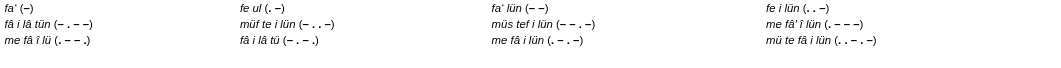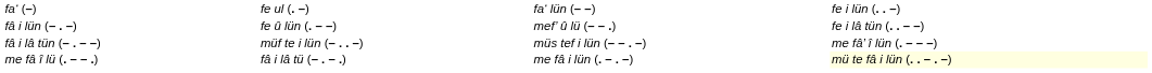 <table align=left border=0 cellpadding=2 cellspacing=0 width="98%">
 <tr>
 <td>     </td>
 <td><em>fa‘</em> (<strong>–</strong>)</td>
 <td><em>fe ul</em> (<strong>. –</strong>)</td>
 <td><em>fa‘ lün</em> (<strong>– –</strong>)</td>
 <td><em>fe i lün</em> (<strong>. . –</strong>)</td>
+</tr>
+<tr>
+<td>     </td>
+<td><em>fâ i lün</em> (<strong>– . –</strong>)</td>
+<td><em>fe û lün</em> (<strong>. – –</strong>)</td>
+<td><em>mef’ û lü</em> (<strong>– – .</strong>)</td>
+<td><em>fe i lâ tün</em> (<strong>. . – –</strong>)</td>
 </tr>
 <tr>
 <td>     </td>
 <td><em>fâ i lâ tün</em> (<strong>– . – –</strong>)</td>
 <td><em>müf te i lün</em> (<strong>– . . –</strong>)</td>
 <td><em>müs tef i lün</em> (<strong>– – . –</strong>)</td>
 <td><em>me fâ’ î lün</em> (<strong>. – – –</strong>)</td>
 </tr>
 <tr>
 <td>     </td>
 <td><em>me fâ î lü</em> (<strong>. – – .</strong>)</td>
 <td><em>fâ i lâ tü</em> (<strong>– . – .</strong>)</td>
 <td><em>me fâ i lün</em> (<strong>. – . –</strong>)</td>
-<td><em>mü te fâ i lün</em> (<strong>. . – . –</strong>)</td>
+<td style="background: lightyellow;"><em>mü te fâ i lün</em> (<strong>. . – . –</strong>)</td>
 </tr>
 </table>
